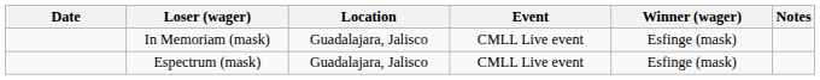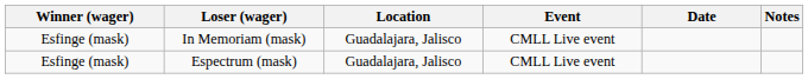 <table class="wikitable sortable" width=100%  style="text-align: center">
 <tr>
-<th width=15% scope="col">Date</th>
+<th width=20% scope="col">Winner (wager)</th>
 <th width=20% scope="col">Loser (wager)</th>
 <th width=20% scope="col">Location</th>
 <th width=20% scope="col">Event</th>
-<th width=20% scope="col">Winner (wager)</th>
+<th width=15% scope="col">Date</th>
 <th class="unsortable" width=5% scope="col">Notes</th>
 </tr>
 <tr>
-<td></td>
+<td>Esfinge (mask)</td>
 <td>In Memoriam (mask)</td>
 <td>Guadalajara, Jalisco</td>
 <td>CMLL Live event</td>
-<td>Esfinge (mask)</td>
+<td></td>
 <td></td>
 </tr>
 <tr>
-<td></td>
+<td>Esfinge (mask)</td>
 <td>Espectrum (mask)</td>
 <td>Guadalajara, Jalisco</td>
 <td>CMLL Live event</td>
-<td>Esfinge (mask)</td>
+<td></td>
 <td></td>
 </tr>
 </table>
